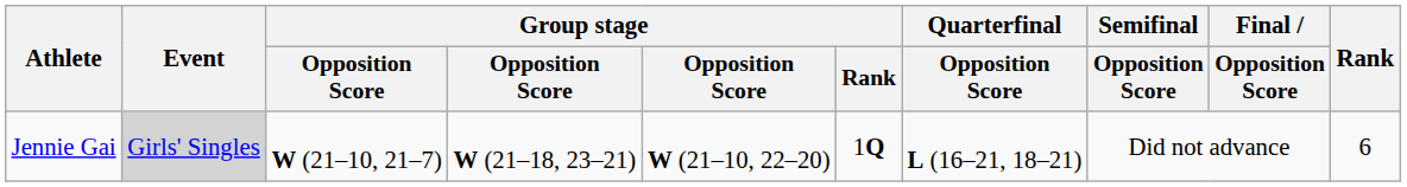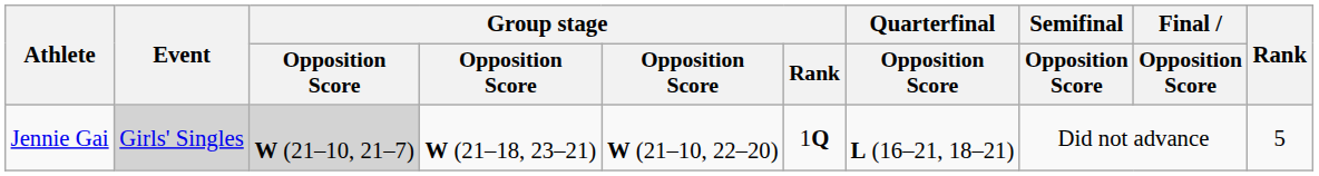 <table class="wikitable" style="font-size:90%">
 <tr>
 <th rowspan=2>Athlete</th>
 <th rowspan=2>Event</th>
 <th colspan=4>Group stage</th>
 <th>Quarterfinal</th>
 <th>Semifinal</th>
 <th>Final / </th>
 <th rowspan=2>Rank</th>
 </tr>
 <tr style="font-size:95%">
 <th>Opposition<br>Score</th>
 <th>Opposition<br>Score</th>
 <th>Opposition<br>Score</th>
 <th>Rank</th>
 <th>Opposition<br>Score</th>
 <th>Opposition<br>Score</th>
 <th>Opposition<br>Score</th>
 </tr>
 <tr align=center>
 <td align=left><a href='#'>Jennie Gai</a></td>
 <td align=left style="background: lightgrey;"><a href='#'>Girls' Singles</a></td>
-<td><br><strong>W</strong> (21–10, 21–7)</td>
+<td style="background: lightgrey;"><br><strong>W</strong> (21–10, 21–7)</td>
 <td><br><strong>W</strong> (21–18, 23–21)</td>
 <td><br><strong>W</strong> (21–10, 22–20)</td>
 <td>1<strong>Q</strong></td>
 <td><br><strong>L</strong> (16–21, 18–21)</td>
 <td colspan=2>Did not advance</td>
-<td>6</td>
+<td>5</td>
 </tr>
 </table>
